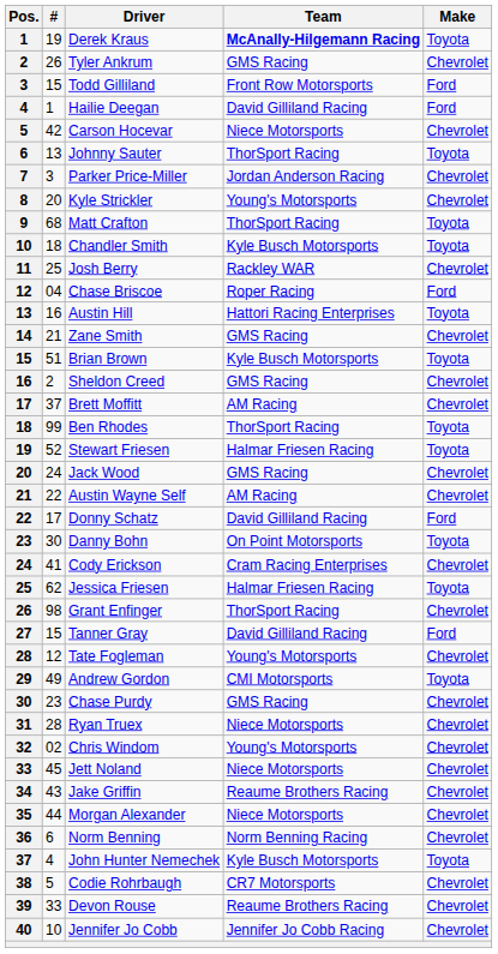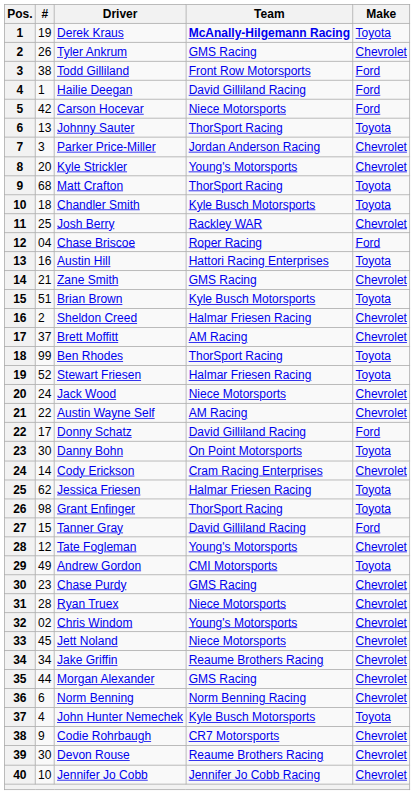 <table class="wikitable" style="font-size:95%">
 <tr>
 <th>Pos.</th>
 <th>#</th>
 <th>Driver</th>
 <th>Team</th>
 <th>Make</th>
 </tr>
 <tr>
 <th>1</th>
 <td>19</td>
 <td><a href='#'>Derek Kraus</a></td>
 <td><strong><a href='#'>McAnally-Hilgemann Racing</a></strong></td>
 <td><a href='#'>Toyota</a></td>
 </tr>
 <tr>
 <th>2</th>
 <td>26</td>
 <td><a href='#'>Tyler Ankrum</a></td>
 <td><a href='#'>GMS Racing</a></td>
 <td><a href='#'>Chevrolet</a></td>
 </tr>
 <tr>
 <th>3</th>
-<td>15</td>
+<td>38</td>
 <td><a href='#'>Todd Gilliland</a></td>
 <td><a href='#'>Front Row Motorsports</a></td>
 <td><a href='#'>Ford</a></td>
 </tr>
 <tr>
 <th>4</th>
 <td>1</td>
 <td><a href='#'>Hailie Deegan</a></td>
 <td><a href='#'>David Gilliland Racing</a></td>
 <td><a href='#'>Ford</a></td>
 </tr>
 <tr>
 <th>5</th>
 <td>42</td>
 <td><a href='#'>Carson Hocevar</a></td>
 <td><a href='#'>Niece Motorsports</a></td>
-<td><a href='#'>Chevrolet</a></td>
+<td><a href='#'>Ford</a></td>
 </tr>
 <tr>
 <th>6</th>
 <td>13</td>
 <td><a href='#'>Johnny Sauter</a></td>
 <td><a href='#'>ThorSport Racing</a></td>
 <td><a href='#'>Toyota</a></td>
 </tr>
 <tr>
 <th>7</th>
 <td>3</td>
 <td><a href='#'>Parker Price-Miller</a></td>
 <td><a href='#'>Jordan Anderson Racing</a></td>
 <td><a href='#'>Chevrolet</a></td>
 </tr>
 <tr>
 <th>8</th>
 <td>20</td>
 <td><a href='#'>Kyle Strickler</a></td>
 <td><a href='#'>Young's Motorsports</a></td>
 <td><a href='#'>Chevrolet</a></td>
 </tr>
 <tr>
 <th>9</th>
 <td>68</td>
 <td><a href='#'>Matt Crafton</a></td>
 <td><a href='#'>ThorSport Racing</a></td>
 <td><a href='#'>Toyota</a></td>
 </tr>
 <tr>
 <th>10</th>
 <td>18</td>
 <td><a href='#'>Chandler Smith</a></td>
 <td><a href='#'>Kyle Busch Motorsports</a></td>
 <td><a href='#'>Toyota</a></td>
 </tr>
 <tr>
 <th>11</th>
 <td>25</td>
 <td><a href='#'>Josh Berry</a></td>
 <td><a href='#'>Rackley WAR</a></td>
 <td><a href='#'>Chevrolet</a></td>
 </tr>
 <tr>
 <th>12</th>
 <td>04</td>
 <td><a href='#'>Chase Briscoe</a></td>
 <td><a href='#'>Roper Racing</a></td>
 <td><a href='#'>Ford</a></td>
 </tr>
 <tr>
 <th>13</th>
 <td>16</td>
 <td><a href='#'>Austin Hill</a></td>
 <td><a href='#'>Hattori Racing Enterprises</a></td>
 <td><a href='#'>Toyota</a></td>
 </tr>
 <tr>
 <th>14</th>
 <td>21</td>
 <td><a href='#'>Zane Smith</a></td>
 <td><a href='#'>GMS Racing</a></td>
 <td><a href='#'>Chevrolet</a></td>
 </tr>
 <tr>
 <th>15</th>
 <td>51</td>
 <td><a href='#'>Brian Brown</a></td>
 <td><a href='#'>Kyle Busch Motorsports</a></td>
 <td><a href='#'>Toyota</a></td>
 </tr>
 <tr>
 <th>16</th>
 <td>2</td>
 <td><a href='#'>Sheldon Creed</a></td>
-<td><a href='#'>GMS Racing</a></td>
+<td><a href='#'>Halmar Friesen Racing</a></td>
 <td><a href='#'>Chevrolet</a></td>
 </tr>
 <tr>
 <th>17</th>
 <td>37</td>
 <td><a href='#'>Brett Moffitt</a></td>
 <td><a href='#'>AM Racing</a></td>
 <td><a href='#'>Chevrolet</a></td>
 </tr>
 <tr>
 <th>18</th>
 <td>99</td>
 <td><a href='#'>Ben Rhodes</a></td>
 <td><a href='#'>ThorSport Racing</a></td>
 <td><a href='#'>Toyota</a></td>
 </tr>
 <tr>
 <th>19</th>
 <td>52</td>
 <td><a href='#'>Stewart Friesen</a></td>
 <td><a href='#'>Halmar Friesen Racing</a></td>
 <td><a href='#'>Toyota</a></td>
 </tr>
 <tr>
 <th>20</th>
 <td>24</td>
 <td><a href='#'>Jack Wood</a></td>
-<td><a href='#'>GMS Racing</a></td>
+<td><a href='#'>Niece Motorsports</a></td>
 <td><a href='#'>Chevrolet</a></td>
 </tr>
 <tr>
 <th>21</th>
 <td>22</td>
 <td><a href='#'>Austin Wayne Self</a></td>
 <td><a href='#'>AM Racing</a></td>
 <td><a href='#'>Chevrolet</a></td>
 </tr>
 <tr>
 <th>22</th>
 <td>17</td>
 <td><a href='#'>Donny Schatz</a></td>
 <td><a href='#'>David Gilliland Racing</a></td>
 <td><a href='#'>Ford</a></td>
 </tr>
 <tr>
 <th>23</th>
 <td>30</td>
 <td><a href='#'>Danny Bohn</a></td>
 <td><a href='#'>On Point Motorsports</a></td>
 <td><a href='#'>Toyota</a></td>
 </tr>
 <tr>
 <th>24</th>
-<td>41</td>
+<td>14</td>
 <td><a href='#'>Cody Erickson</a></td>
 <td><a href='#'>Cram Racing Enterprises</a></td>
 <td><a href='#'>Chevrolet</a></td>
 </tr>
 <tr>
 <th>25</th>
 <td>62</td>
 <td><a href='#'>Jessica Friesen</a></td>
 <td><a href='#'>Halmar Friesen Racing</a></td>
 <td><a href='#'>Toyota</a></td>
 </tr>
 <tr>
 <th>26</th>
 <td>98</td>
 <td><a href='#'>Grant Enfinger</a></td>
 <td><a href='#'>ThorSport Racing</a></td>
-<td><a href='#'>Chevrolet</a></td>
+<td><a href='#'>Toyota</a></td>
 </tr>
 <tr>
 <th>27</th>
 <td>15</td>
 <td><a href='#'>Tanner Gray</a></td>
 <td><a href='#'>David Gilliland Racing</a></td>
 <td><a href='#'>Ford</a></td>
 </tr>
 <tr>
 <th>28</th>
 <td>12</td>
 <td><a href='#'>Tate Fogleman</a></td>
 <td><a href='#'>Young's Motorsports</a></td>
 <td><a href='#'>Chevrolet</a></td>
 </tr>
 <tr>
 <th>29</th>
 <td>49</td>
 <td><a href='#'>Andrew Gordon</a></td>
 <td><a href='#'>CMI Motorsports</a></td>
 <td><a href='#'>Toyota</a></td>
 </tr>
 <tr>
 <th>30</th>
 <td>23</td>
 <td><a href='#'>Chase Purdy</a></td>
 <td><a href='#'>GMS Racing</a></td>
 <td><a href='#'>Chevrolet</a></td>
 </tr>
 <tr>
 <th>31</th>
 <td>28</td>
 <td><a href='#'>Ryan Truex</a></td>
 <td><a href='#'>Niece Motorsports</a></td>
 <td><a href='#'>Chevrolet</a></td>
 </tr>
 <tr>
 <th>32</th>
 <td>02</td>
 <td><a href='#'>Chris Windom</a></td>
 <td><a href='#'>Young's Motorsports</a></td>
 <td><a href='#'>Chevrolet</a></td>
 </tr>
 <tr>
 <th>33</th>
 <td>45</td>
 <td><a href='#'>Jett Noland</a></td>
 <td><a href='#'>Niece Motorsports</a></td>
 <td><a href='#'>Chevrolet</a></td>
 </tr>
 <tr>
 <th>34</th>
-<td>43</td>
+<td>34</td>
 <td><a href='#'>Jake Griffin</a></td>
 <td><a href='#'>Reaume Brothers Racing</a></td>
 <td><a href='#'>Chevrolet</a></td>
 </tr>
 <tr>
 <th>35</th>
 <td>44</td>
 <td><a href='#'>Morgan Alexander</a></td>
-<td><a href='#'>Niece Motorsports</a></td>
+<td><a href='#'>GMS Racing</a></td>
 <td><a href='#'>Chevrolet</a></td>
 </tr>
 <tr>
 <th>36</th>
 <td>6</td>
 <td><a href='#'>Norm Benning</a></td>
 <td><a href='#'>Norm Benning Racing</a></td>
 <td><a href='#'>Chevrolet</a></td>
 </tr>
 <tr>
 <th>37</th>
 <td>4</td>
 <td><a href='#'>John Hunter Nemechek</a></td>
 <td><a href='#'>Kyle Busch Motorsports</a></td>
 <td><a href='#'>Toyota</a></td>
 </tr>
 <tr>
 <th>38</th>
-<td>5</td>
+<td>9</td>
 <td><a href='#'>Codie Rohrbaugh</a></td>
 <td><a href='#'>CR7 Motorsports</a></td>
 <td><a href='#'>Chevrolet</a></td>
 </tr>
 <tr>
 <th>39</th>
-<td>33</td>
+<td>30</td>
 <td><a href='#'>Devon Rouse</a></td>
 <td><a href='#'>Reaume Brothers Racing</a></td>
 <td><a href='#'>Chevrolet</a></td>
 </tr>
 <tr>
 <th>40</th>
 <td>10</td>
 <td><a href='#'>Jennifer Jo Cobb</a></td>
 <td><a href='#'>Jennifer Jo Cobb Racing</a></td>
 <td><a href='#'>Chevrolet</a></td>
 </tr>
 <tr>
 <th colspan="5"></th>
 </tr>
 </table>
